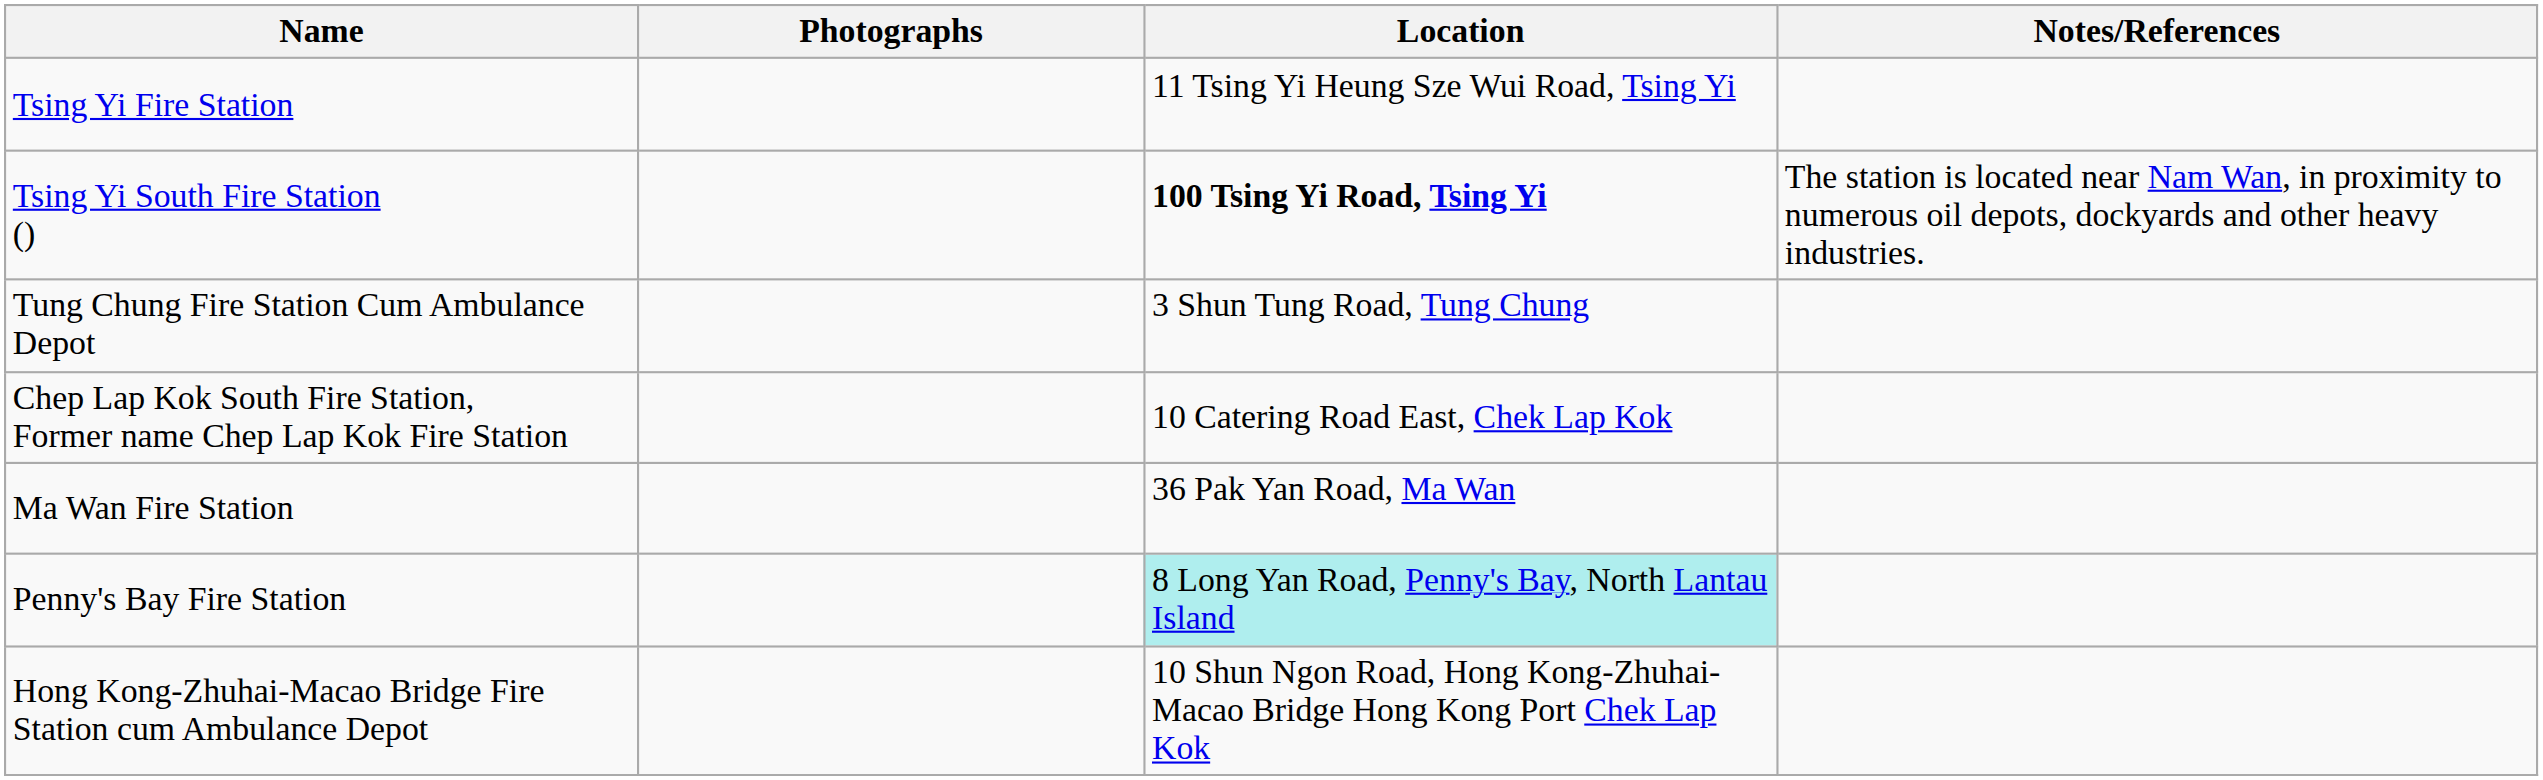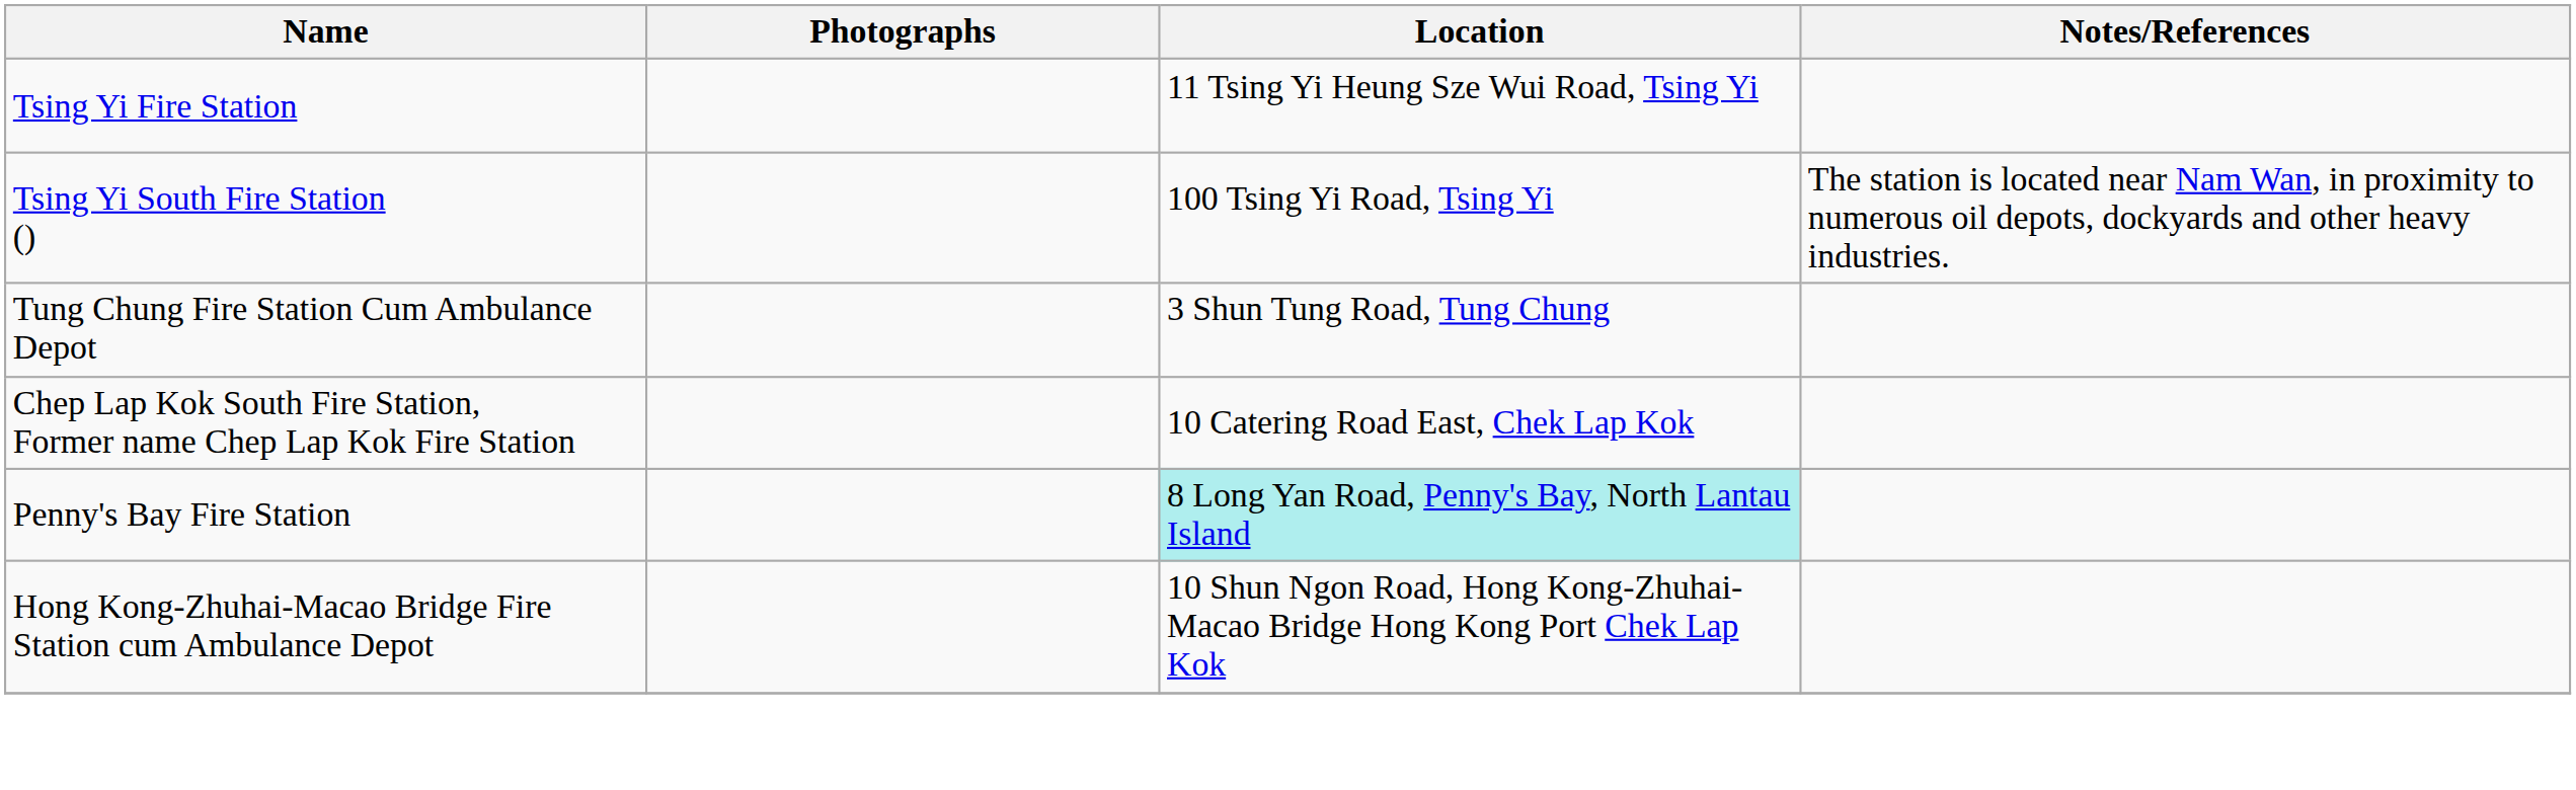 <table class="wikitable sortable" style="width:95%">
 <tr>
 <th width="25%">Name</th>
 <th width="20%">Photographs</th>
 <th width="25%">Location</th>
 <th width="30%">Notes/References</th>
 </tr>
 <tr>
 <td><a href='#'>Tsing Yi Fire Station</a></td>
 <td></td>
 <td>11 Tsing Yi Heung Sze Wui Road, <a href='#'>Tsing Yi</a><br><br></td>
 <td></td>
 </tr>
 <tr>
 <td><a href='#'>Tsing Yi South Fire Station</a><br>()</td>
 <td></td>
-<td><strong>100 Tsing Yi Road, <a href='#'>Tsing Yi</a><br><br></strong></td>
+<td>100 Tsing Yi Road, <a href='#'>Tsing Yi</a><br><br></td>
 <td>The station is located near <a href='#'>Nam Wan</a>, in proximity to numerous oil depots, dockyards and other heavy industries.</td>
 </tr>
 <tr>
 <td>Tung Chung Fire Station Cum Ambulance Depot</td>
 <td></td>
 <td>3 Shun Tung Road, <a href='#'>Tung Chung</a><br><br></td>
 <td></td>
 </tr>
 <tr>
 <td>Chep Lap Kok South Fire Station, <br>Former name Chep Lap Kok Fire Station</td>
 <td></td>
 <td>10 Catering Road East, <a href='#'>Chek Lap Kok</a></td>
-<td></td>
-</tr>
-<tr>
-<td>Ma Wan Fire Station</td>
-<td></td>
-<td>36 Pak Yan Road, <a href='#'>Ma Wan</a><br><br></td>
 <td></td>
 </tr>
 <tr>
 <td>Penny's Bay Fire Station</td>
 <td></td>
 <td style="background: paleturquoise;">8 Long Yan Road, <a href='#'>Penny's Bay</a>, North <a href='#'>Lantau Island</a></td>
 </tr>
 <tr>
 <td>Hong Kong-Zhuhai-Macao Bridge Fire Station cum Ambulance Depot</td>
 <td></td>
 <td>10 Shun Ngon Road, Hong Kong-Zhuhai-Macao Bridge Hong Kong Port <a href='#'>Chek Lap Kok</a></td>
 <td></td>
 </tr>
 <tr>
 </tr>
 </table>
